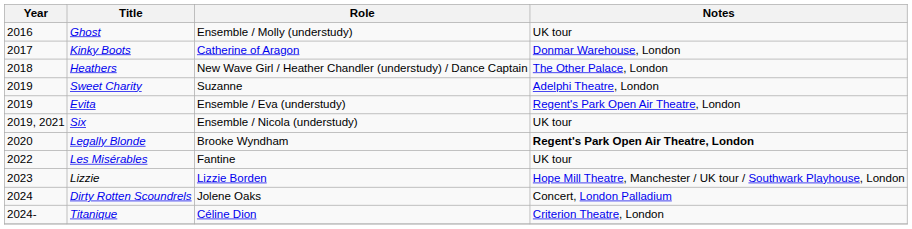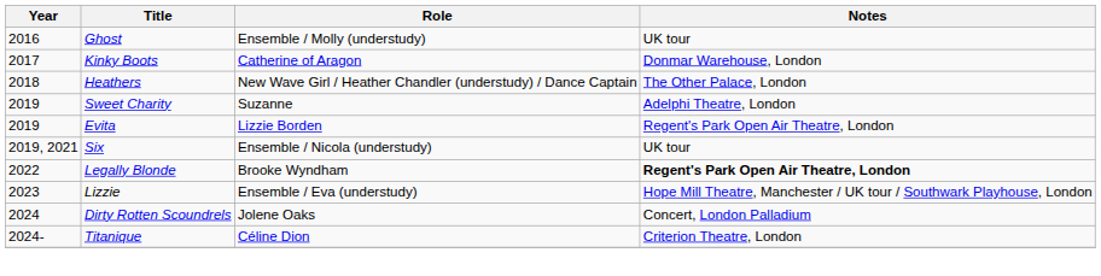 <table class="wikitable sortable">
 <tr>
 <th>Year</th>
 <th>Title</th>
 <th>Role</th>
 <th class="unsortable">Notes</th>
 </tr>
 <tr>
 <td>2016</td>
 <td><em><a href='#'>Ghost</a></em></td>
 <td>Ensemble / Molly (understudy)</td>
 <td>UK tour</td>
 </tr>
 <tr>
 <td>2017</td>
 <td><em><a href='#'>Kinky Boots</a></em></td>
 <td><a href='#'>Catherine of Aragon</a></td>
 <td><a href='#'>Donmar Warehouse</a>, London</td>
 </tr>
 <tr>
 <td>2018</td>
 <td><em><a href='#'>Heathers</a></em></td>
 <td>New Wave Girl / Heather Chandler (understudy) / Dance Captain</td>
 <td><a href='#'>The Other Palace</a>, London</td>
 </tr>
 <tr>
 <td>2019</td>
 <td><em><a href='#'>Sweet Charity</a></em></td>
 <td>Suzanne</td>
 <td><a href='#'>Adelphi Theatre</a>, London</td>
 </tr>
 <tr>
 <td>2019</td>
 <td><em><a href='#'>Evita</a></em></td>
-<td>Ensemble / Eva (understudy)</td>
+<td><a href='#'>Lizzie Borden</a></td>
 <td><a href='#'>Regent's Park Open Air Theatre</a>, London</td>
 </tr>
 <tr>
 <td>2019, 2021</td>
 <td><em><a href='#'>Six</a></em></td>
 <td>Ensemble / Nicola (understudy)</td>
 <td>UK tour</td>
 </tr>
 <tr>
-<td>2020</td>
+<td>2022</td>
 <td><em><a href='#'>Legally Blonde</a></em></td>
 <td>Brooke Wyndham</td>
 <td><strong>Regent's Park Open Air Theatre, London</strong></td>
 </tr>
 <tr>
-<td>2022</td>
-<td><em><a href='#'>Les Misérables</a></em></td>
-<td>Fantine</td>
-<td>UK tour</td>
-</tr>
-<tr>
 <td>2023</td>
 <td><em>Lizzie</em></td>
-<td><a href='#'>Lizzie Borden</a></td>
+<td>Ensemble / Eva (understudy)</td>
 <td><a href='#'>Hope Mill Theatre</a>, Manchester / UK tour / <a href='#'>Southwark Playhouse</a>, London</td>
 </tr>
 <tr>
 <td>2024</td>
 <td><em><a href='#'>Dirty Rotten Scoundrels</a></em></td>
 <td>Jolene Oaks</td>
 <td>Concert, <a href='#'>London Palladium</a></td>
 </tr>
 <tr>
 <td>2024-</td>
 <td><em><a href='#'>Titanique</a></em></td>
 <td><a href='#'>Céline Dion</a></td>
 <td><a href='#'>Criterion Theatre</a>, London</td>
 </tr>
 <tr>
 </tr>
 </table>
